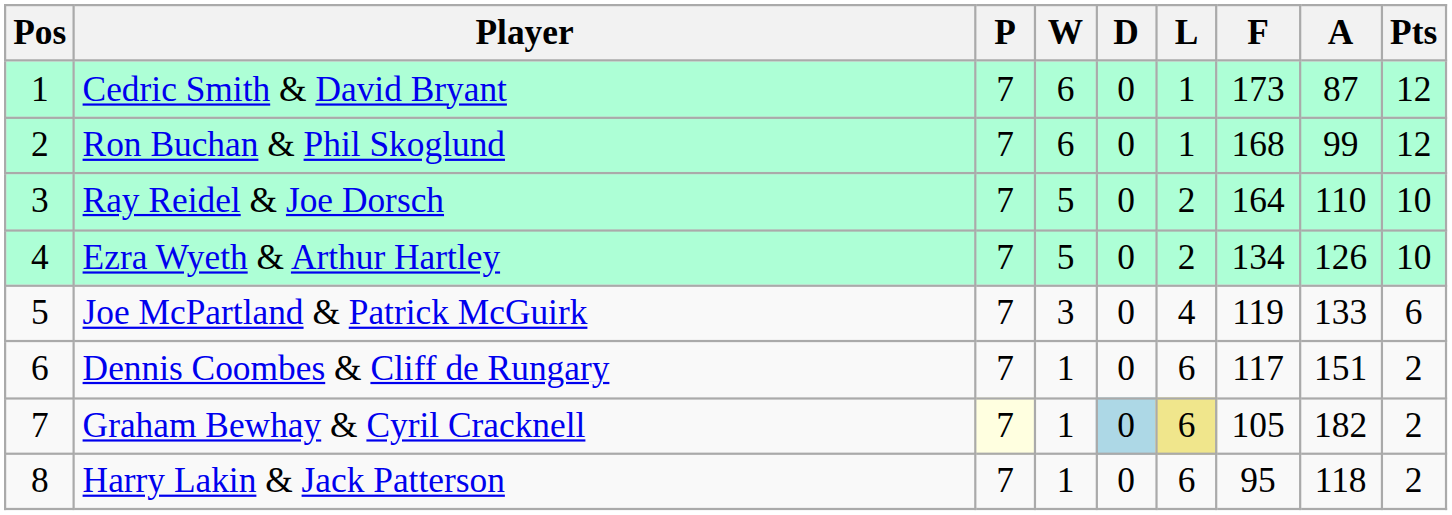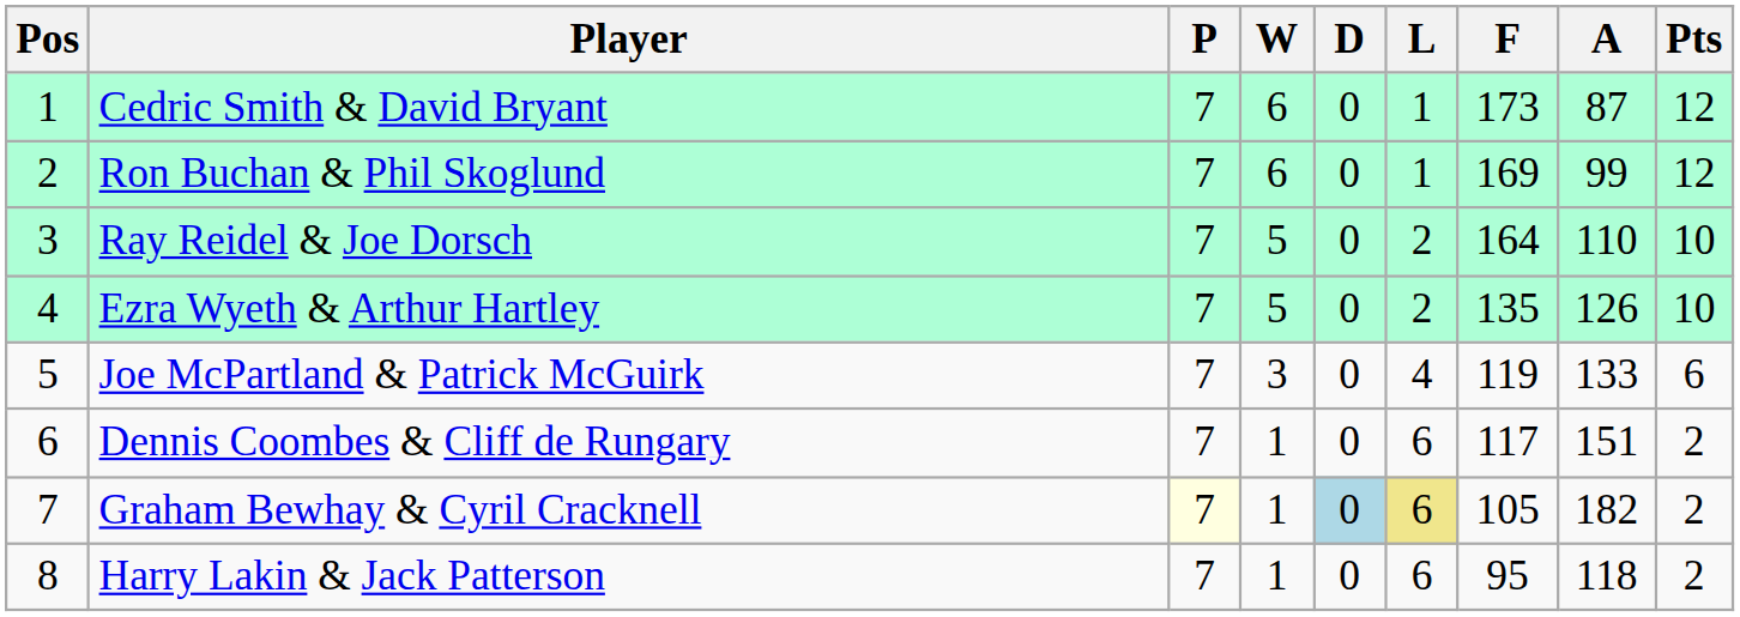 <table class="wikitable" style="font-size: 100%">
 <tr>
 <th width=20>Pos</th>
 <th width=400>Player</th>
 <th width=20>P</th>
 <th width=20>W</th>
 <th width=20>D</th>
 <th width=20>L</th>
 <th width=30>F</th>
 <th width=30>A</th>
 <th width=20>Pts</th>
 </tr>
 <tr align=center style="background: #ADFFD6;">
 <td>1</td>
 <td align="left"> <a href='#'>Cedric Smith</a> & <a href='#'>David Bryant</a></td>
 <td>7</td>
 <td>6</td>
 <td>0</td>
 <td>1</td>
 <td>173</td>
 <td>87</td>
 <td>12</td>
 </tr>
 <tr align=center style="background: #ADFFD6;">
 <td>2</td>
 <td align="left"> <a href='#'>Ron Buchan</a> & <a href='#'>Phil Skoglund</a></td>
 <td>7</td>
 <td>6</td>
 <td>0</td>
 <td>1</td>
-<td>168</td>
+<td>169</td>
 <td>99</td>
 <td>12</td>
 </tr>
 <tr align=center style="background: #ADFFD6;">
 <td>3</td>
 <td align="left"> <a href='#'>Ray Reidel</a> & <a href='#'>Joe Dorsch</a></td>
 <td>7</td>
 <td>5</td>
 <td>0</td>
 <td>2</td>
 <td>164</td>
 <td>110</td>
 <td>10</td>
 </tr>
 <tr align=center style="background: #ADFFD6;">
 <td>4</td>
 <td align="left"> <a href='#'>Ezra Wyeth</a> & <a href='#'>Arthur Hartley</a></td>
 <td>7</td>
 <td>5</td>
 <td>0</td>
 <td>2</td>
-<td>134</td>
+<td>135</td>
 <td>126</td>
 <td>10</td>
 </tr>
 <tr align=center>
 <td>5</td>
 <td align="left"> <a href='#'>Joe McPartland</a> & <a href='#'>Patrick McGuirk</a></td>
 <td>7</td>
 <td>3</td>
 <td>0</td>
 <td>4</td>
 <td>119</td>
 <td>133</td>
 <td>6</td>
 </tr>
 <tr align=center>
 <td>6</td>
 <td align="left"> <a href='#'>Dennis Coombes</a> & <a href='#'>Cliff de Rungary</a></td>
 <td>7</td>
 <td>1</td>
 <td>0</td>
 <td>6</td>
 <td>117</td>
 <td>151</td>
 <td>2</td>
 </tr>
 <tr align=center>
 <td>7</td>
 <td align="left"> <a href='#'>Graham Bewhay</a> & <a href='#'>Cyril Cracknell</a></td>
 <td style="background: lightyellow;">7</td>
 <td>1</td>
 <td style="background: lightblue;">0</td>
 <td style="background: khaki;">6</td>
 <td>105</td>
 <td>182</td>
 <td>2</td>
 </tr>
 <tr align=center>
 <td>8</td>
 <td align="left"> <a href='#'>Harry Lakin</a> & <a href='#'>Jack Patterson</a></td>
 <td>7</td>
 <td>1</td>
 <td>0</td>
 <td>6</td>
 <td>95</td>
 <td>118</td>
 <td>2</td>
 </tr>
 </table>
